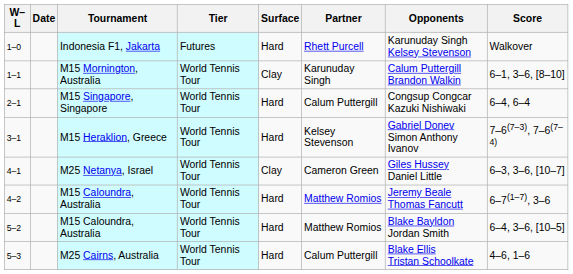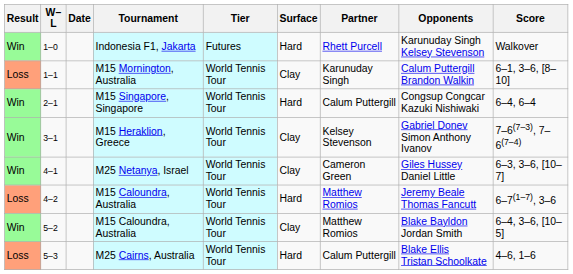 <table class="sortable wikitable">
 <tr>
+<th>Result</th>
 <th class="unsortable">W–L</th>
 <th>Date</th>
 <th>Tournament</th>
 <th>Tier</th>
 <th>Surface</th>
 <th>Partner</th>
 <th>Opponents</th>
 <th class="unsortable">Score</th>
 </tr>
 <tr>
+<td style="background:#98fb98;">Win</td>
 <td><small>1–0</small></td>
 <td></td>
 <td style="background:#cffcff;">Indonesia F1, <a href='#'>Jakarta</a></td>
 <td style="background:#cffcff;">Futures</td>
 <td>Hard</td>
 <td> <a href='#'>Rhett Purcell</a></td>
 <td> Karunuday Singh<br> <a href='#'>Kelsey Stevenson</a></td>
 <td>Walkover</td>
 </tr>
 <tr>
+<td style="background:#ffa07a;">Loss</td>
 <td><small>1–1</small></td>
 <td></td>
 <td style="background:#cffcff;">M15 <a href='#'>Mornington</a>, Australia</td>
 <td style="background:#cffcff;">World Tennis Tour</td>
 <td>Clay</td>
 <td> Karunuday Singh</td>
 <td> <a href='#'>Calum Puttergill</a><br> <a href='#'>Brandon Walkin</a></td>
 <td>6–1, 3–6, [8–10]</td>
 </tr>
 <tr>
+<td style="background:#98fb98;">Win</td>
 <td><small>2–1</small></td>
 <td></td>
 <td style="background:#cffcff;">M15 <a href='#'>Singapore</a>, Singapore</td>
 <td style="background:#cffcff;">World Tennis Tour</td>
 <td>Hard</td>
 <td> Calum Puttergill</td>
 <td> Congsup Congcar<br> Kazuki Nishiwaki</td>
 <td>6–4, 6–4</td>
 </tr>
 <tr>
+<td style="background:#98fb98;">Win</td>
 <td><small>3–1</small></td>
 <td></td>
 <td style="background:#cffcff;">M15 <a href='#'>Heraklion</a>, Greece</td>
 <td style="background:#cffcff;">World Tennis Tour</td>
-<td>Hard</td>
+<td>Clay</td>
 <td> Kelsey Stevenson</td>
 <td> <a href='#'>Gabriel Donev</a><br> Simon Anthony Ivanov</td>
 <td>7–6<sup>(7–3)</sup>, 7–6<sup>(7–4)</sup></td>
 </tr>
 <tr>
+<td style="background:#98fb98;">Win</td>
 <td><small>4–1</small></td>
 <td></td>
 <td style="background:#cffcff;">M25 <a href='#'>Netanya</a>, Israel</td>
 <td style="background:#cffcff;">World Tennis Tour</td>
 <td>Clay</td>
 <td> Cameron Green</td>
 <td> <a href='#'>Giles Hussey</a><br> Daniel Little</td>
 <td>6–3, 3–6, [10–7]</td>
 </tr>
 <tr>
+<td style="background:#ffa07a;">Loss</td>
 <td><small>4–2</small></td>
 <td></td>
 <td style="background:#cffcff;">M15 <a href='#'>Caloundra</a>, Australia</td>
 <td style="background:#cffcff;">World Tennis Tour</td>
 <td>Hard</td>
 <td> <a href='#'>Matthew Romios</a></td>
 <td> <a href='#'>Jeremy Beale</a><br> <a href='#'>Thomas Fancutt</a></td>
 <td>6–7<sup>(1–7)</sup>, 3–6</td>
 </tr>
 <tr>
+<td style="background:#98fb98;">Win</td>
 <td><small>5–2</small></td>
 <td></td>
 <td style="background:#cffcff;">M15 Caloundra, Australia</td>
 <td style="background:#cffcff;">World Tennis Tour</td>
-<td>Hard</td>
+<td>Clay</td>
 <td> Matthew Romios</td>
 <td> <a href='#'>Blake Bayldon</a><br> Jordan Smith</td>
 <td>6–4, 3–6, [10–5]</td>
 </tr>
 <tr>
+<td style="background:#ffa07a;">Loss</td>
 <td><small>5–3</small></td>
 <td></td>
 <td style="background:#cffcff;">M25 <a href='#'>Cairns</a>, Australia</td>
 <td style="background:#cffcff;">World Tennis Tour</td>
 <td>Hard</td>
 <td> Calum Puttergill</td>
 <td> <a href='#'>Blake Ellis</a><br> <a href='#'>Tristan Schoolkate</a></td>
 <td>4–6, 1–6</td>
 </tr>
 </table>
